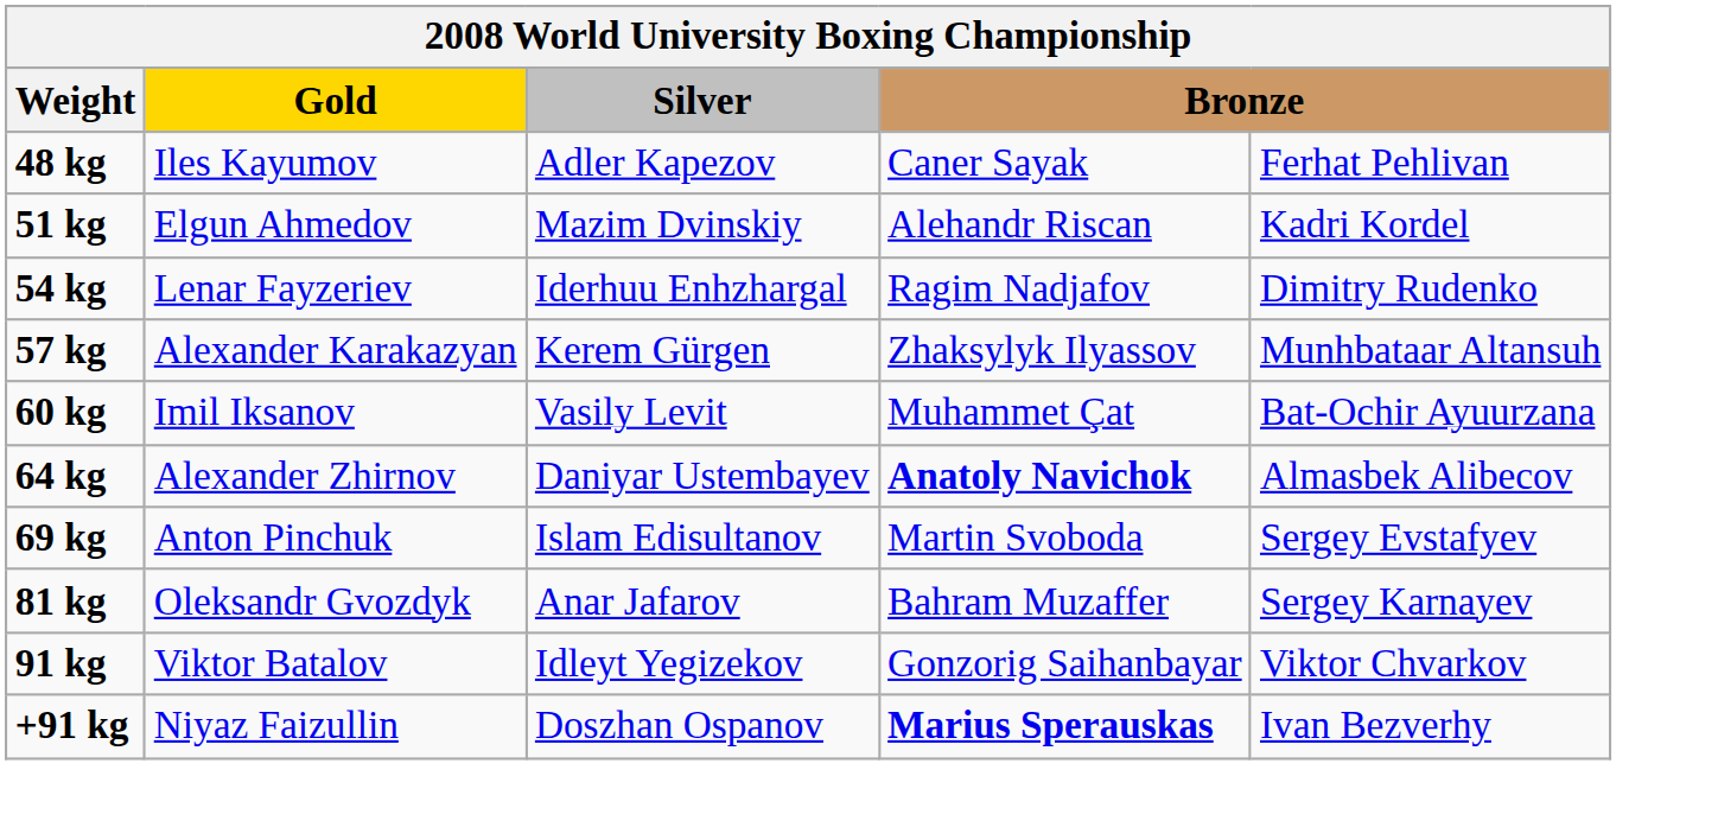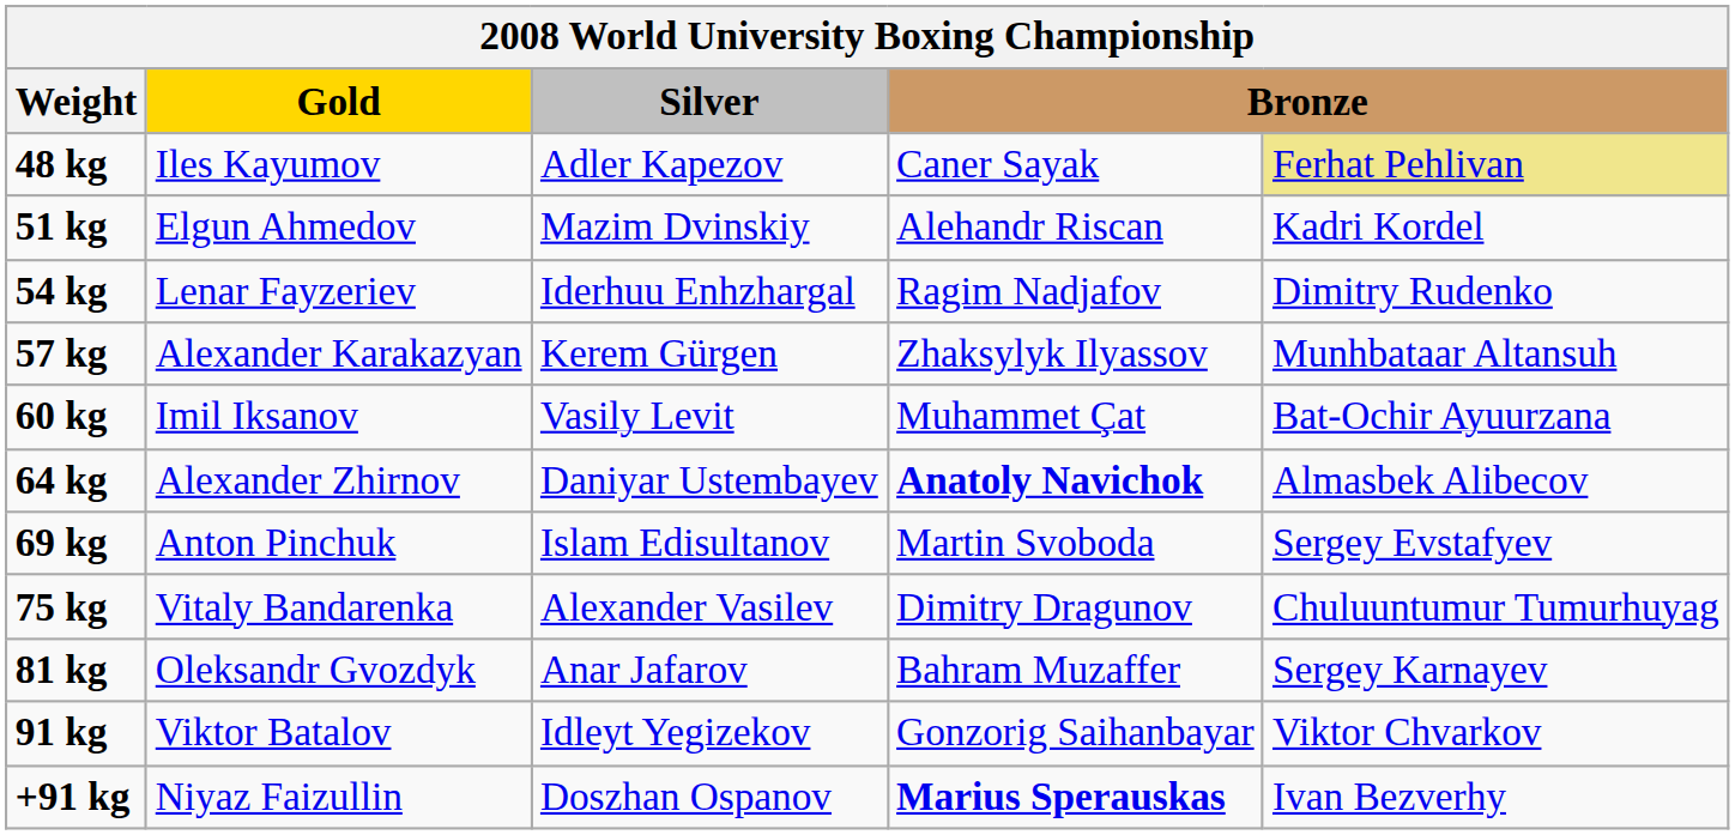 <table class="wikitable">
 <tr>
 <th colspan=5 style="border-right:0px;";><strong>2008 World University Boxing Championship</strong></th>
 </tr>
 <tr bgcolor="#efefef">
 <th><strong>Weight</strong></th>
 <td align=center bgcolor="gold"><strong>Gold</strong></td>
 <td align=center bgcolor="silver"><strong>Silver</strong></td>
 <td colspan=2 align=center bgcolor="CC9966"><strong>Bronze</strong></td>
 </tr>
 <tr>
 <td><strong>48 kg</strong></td>
 <td> <a href='#'>Iles Kayumov</a></td>
 <td> <a href='#'>Adler Kapezov</a></td>
 <td> <a href='#'>Caner Sayak</a></td>
-<td> <a href='#'>Ferhat Pehlivan</a></td>
+<td style="background: khaki;"> <a href='#'>Ferhat Pehlivan</a></td>
 </tr>
 <tr>
 <td><strong>51 kg</strong></td>
 <td> <a href='#'>Elgun Ahmedov</a></td>
 <td> <a href='#'>Mazim Dvinskiy</a></td>
 <td> <a href='#'>Alehandr Riscan</a></td>
 <td> <a href='#'>Kadri Kordel</a></td>
 </tr>
 <tr>
 <td><strong>54 kg</strong></td>
 <td> <a href='#'>Lenar Fayzeriev</a></td>
 <td> <a href='#'>Iderhuu Enhzhargal</a></td>
 <td> <a href='#'>Ragim Nadjafov</a></td>
 <td> <a href='#'>Dimitry Rudenko</a></td>
 </tr>
 <tr>
 <td><strong>57 kg</strong></td>
 <td> <a href='#'>Alexander Karakazyan</a></td>
 <td> <a href='#'>Kerem Gürgen</a></td>
 <td> <a href='#'>Zhaksylyk Ilyassov</a></td>
 <td> <a href='#'>Munhbataar Altansuh</a></td>
 </tr>
 <tr>
 <td><strong>60 kg</strong></td>
 <td> <a href='#'>Imil Iksanov</a></td>
 <td>  <a href='#'>Vasily Levit</a></td>
 <td> <a href='#'>Muhammet Çat</a></td>
 <td> <a href='#'>Bat-Ochir Ayuurzana</a></td>
 </tr>
 <tr>
 <td><strong>64 kg</strong></td>
 <td> <a href='#'>Alexander Zhirnov</a></td>
 <td> <a href='#'>Daniyar Ustembayev</a></td>
 <td><strong> <a href='#'>Anatoly Navichok</a></strong></td>
 <td> <a href='#'>Almasbek Alibecov</a></td>
 </tr>
 <tr>
 <td><strong>69 kg</strong></td>
 <td> <a href='#'>Anton Pinchuk</a></td>
 <td> <a href='#'>Islam Edisultanov</a></td>
 <td> <a href='#'>Martin Svoboda</a></td>
 <td> <a href='#'>Sergey Evstafyev</a></td>
 </tr>
 <tr>
+<td><strong>75 kg</strong></td>
+<td> <a href='#'>Vitaly Bandarenka</a></td>
+<td> <a href='#'>Alexander Vasilev</a></td>
+<td> <a href='#'>Dimitry Dragunov</a></td>
+<td> <a href='#'>Chuluuntumur Tumurhuyag</a></td>
+</tr>
+<tr>
 <td><strong>81 kg</strong></td>
 <td> <a href='#'>Oleksandr Gvozdyk</a></td>
 <td> <a href='#'>Anar Jafarov</a></td>
 <td> <a href='#'>Bahram Muzaffer</a></td>
 <td> <a href='#'>Sergey Karnayev</a></td>
 </tr>
 <tr>
 <td><strong>91 kg</strong></td>
 <td> <a href='#'>Viktor Batalov</a></td>
 <td> <a href='#'>Idleyt Yegizekov</a></td>
 <td> <a href='#'>Gonzorig Saihanbayar</a></td>
 <td> <a href='#'>Viktor Chvarkov</a></td>
 </tr>
 <tr>
 <td><strong>+91 kg</strong></td>
 <td> <a href='#'>Niyaz Faizullin</a></td>
 <td> <a href='#'>Doszhan Ospanov</a></td>
 <td><strong> <a href='#'>Marius Sperauskas</a></strong></td>
 <td> <a href='#'>Ivan Bezverhy</a></td>
 </tr>
 </table>
